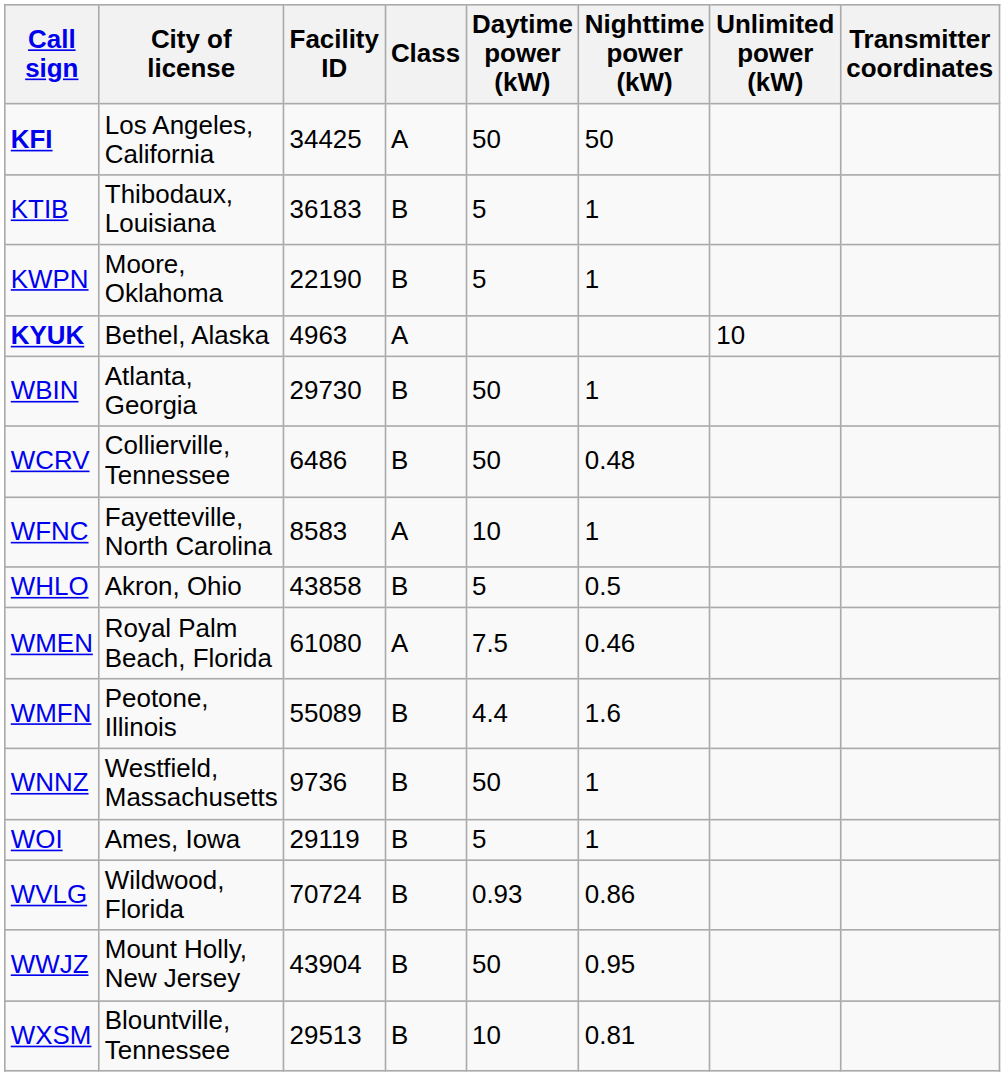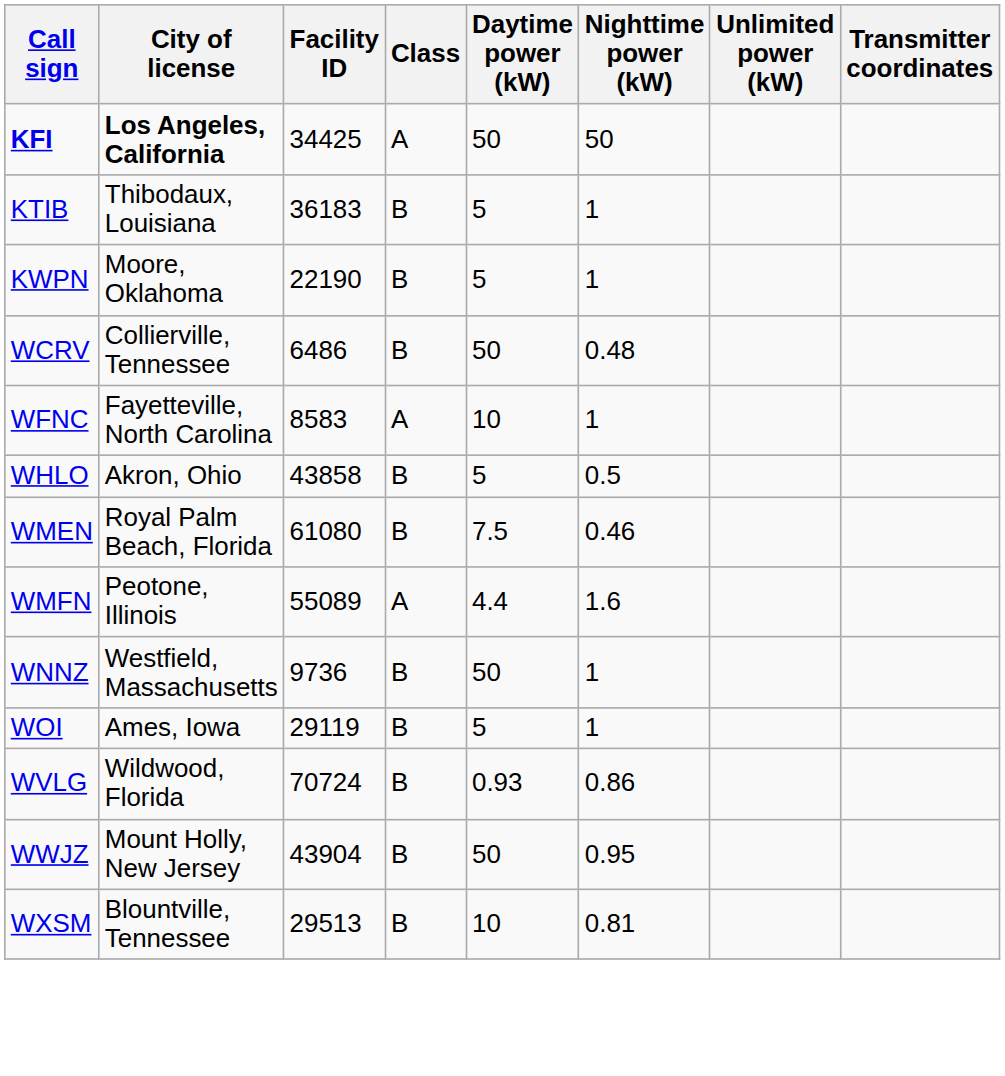 <table class="wikitable sortable">
 <tr>
 <th><a href='#'>Call sign</a></th>
 <th>City of license</th>
 <th>Facility ID</th>
 <th>Class</th>
 <th>Daytime power (kW)</th>
 <th>Nighttime power (kW)</th>
 <th>Unlimited power (kW)</th>
 <th>Transmitter coordinates</th>
 </tr>
 <tr>
 <td><strong><a href='#'>KFI</a></strong></td>
-<td>Los Angeles, California</td>
+<td><strong>Los Angeles, California</strong></td>
 <td>34425</td>
 <td>A</td>
 <td>50</td>
 <td>50</td>
 <td></td>
 <td></td>
 </tr>
 <tr>
 <td><a href='#'>KTIB</a></td>
 <td>Thibodaux, Louisiana</td>
 <td>36183</td>
 <td>B</td>
 <td>5</td>
 <td>1</td>
 <td></td>
 <td></td>
 </tr>
 <tr>
 <td><a href='#'>KWPN</a></td>
 <td>Moore, Oklahoma</td>
 <td>22190</td>
 <td>B</td>
 <td>5</td>
-<td>1</td>
-<td></td>
-<td></td>
-</tr>
-<tr>
-<td><strong><a href='#'>KYUK</a></strong></td>
-<td>Bethel, Alaska</td>
-<td>4963</td>
-<td>A</td>
-<td></td>
-<td></td>
-<td>10</td>
-<td></td>
-</tr>
-<tr>
-<td><a href='#'>WBIN</a></td>
-<td>Atlanta, Georgia</td>
-<td>29730</td>
-<td>B</td>
-<td>50</td>
 <td>1</td>
 <td></td>
 <td></td>
 </tr>
 <tr>
 <td><a href='#'>WCRV</a></td>
 <td>Collierville, Tennessee</td>
 <td>6486</td>
 <td>B</td>
 <td>50</td>
 <td>0.48</td>
 <td></td>
 <td></td>
 </tr>
 <tr>
 <td><a href='#'>WFNC</a></td>
 <td>Fayetteville, North Carolina</td>
 <td>8583</td>
 <td>A</td>
 <td>10</td>
 <td>1</td>
 <td></td>
 <td></td>
 </tr>
 <tr>
 <td><a href='#'>WHLO</a></td>
 <td>Akron, Ohio</td>
 <td>43858</td>
 <td>B</td>
 <td>5</td>
 <td>0.5</td>
 <td></td>
 <td></td>
 </tr>
 <tr>
 <td><a href='#'>WMEN</a></td>
 <td>Royal Palm Beach, Florida</td>
 <td>61080</td>
-<td>A</td>
+<td>B</td>
 <td>7.5</td>
 <td>0.46</td>
 <td></td>
 <td></td>
 </tr>
 <tr>
 <td><a href='#'>WMFN</a></td>
 <td>Peotone, Illinois</td>
 <td>55089</td>
-<td>B</td>
+<td>A</td>
 <td>4.4</td>
 <td>1.6</td>
 <td></td>
 <td></td>
 </tr>
 <tr>
 <td><a href='#'>WNNZ</a></td>
 <td>Westfield, Massachusetts</td>
 <td>9736</td>
 <td>B</td>
 <td>50</td>
 <td>1</td>
 <td></td>
 <td></td>
 </tr>
 <tr>
 <td><a href='#'>WOI</a></td>
 <td>Ames, Iowa</td>
 <td>29119</td>
 <td>B</td>
 <td>5</td>
 <td>1</td>
 <td></td>
 <td></td>
 </tr>
 <tr>
 <td><a href='#'>WVLG</a></td>
 <td>Wildwood, Florida</td>
 <td>70724</td>
 <td>B</td>
 <td>0.93</td>
 <td>0.86</td>
 <td></td>
 <td></td>
 </tr>
 <tr>
 <td><a href='#'>WWJZ</a></td>
 <td>Mount Holly, New Jersey</td>
 <td>43904</td>
 <td>B</td>
 <td>50</td>
 <td>0.95</td>
 <td></td>
 <td></td>
 </tr>
 <tr>
 <td><a href='#'>WXSM</a></td>
 <td>Blountville, Tennessee</td>
 <td>29513</td>
 <td>B</td>
 <td>10</td>
 <td>0.81</td>
 <td></td>
 <td></td>
 </tr>
 </table>
